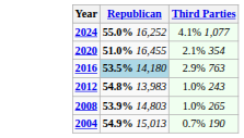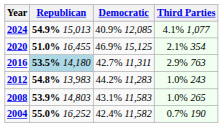 <table class="wikitable" style="float:right; font-size:95%;">
 <tr bgcolor=lightgrey>
 <th>Year</th>
 <th><a href='#'>Republican</a></th>
+<th><a href='#'>Democratic</a></th>
 <th><a href='#'>Third Parties</a></th>
 </tr>
 <tr>
 <td style="text-align:center;" ><strong><a href='#'>2024</a></strong></td>
-<td style="text-align:center;" ><strong>55.0%</strong> <em>16,252</em></td>
+<td style="text-align:center;" ><strong>54.9%</strong> <em>15,013</em></td>
+<td style="text-align:center;" >40.9% <em>12,085</em></td>
 <td style="text-align:center; background:honeyDew;">4.1% <em>1,077</em></td>
 </tr>
 <tr>
 <td style="text-align:center;" ><strong><a href='#'>2020</a></strong></td>
 <td style="text-align:center;" ><strong>51.0%</strong> <em>16,455</em></td>
+<td style="text-align:center;" >46.9% <em>15,125</em></td>
 <td style="text-align:center; background:honeyDew;">2.1% <em>354</em></td>
 </tr>
 <tr>
 <td style="text-align:center;" ><strong><a href='#'>2016</a></strong></td>
 <td style="background: lightblue; text-align:center;" ><strong>53.5%</strong> <em>14,180</em></td>
+<td style="text-align:center;" >42.7% <em>11,311</em></td>
 <td style="text-align:center; background:honeyDew;">2.9% <em>763</em></td>
 </tr>
 <tr>
 <td style="text-align:center;" ><strong><a href='#'>2012</a></strong></td>
 <td style="text-align:center;" ><strong>54.8%</strong> <em>13,983</em></td>
+<td style="text-align:center;" >44.2% <em>11,283</em></td>
 <td style="text-align:center; background:honeyDew;">1.0% <em>243</em></td>
 </tr>
 <tr>
 <td style="text-align:center;" ><strong><a href='#'>2008</a></strong></td>
 <td style="text-align:center;" ><strong>53.9%</strong> <em>14,803</em></td>
+<td style="text-align:center;" >43.1% <em>11,583</em></td>
 <td style="text-align:center; background:honeyDew;">1.0% <em>265</em></td>
 </tr>
 <tr>
 <td style="text-align:center;" ><strong><a href='#'>2004</a></strong></td>
-<td style="text-align:center;" ><strong>54.9%</strong> <em>15,013</em></td>
+<td style="text-align:center;" ><strong>55.0%</strong> <em>16,252</em></td>
+<td style="text-align:center;" >42.4% <em>11,582</em></td>
 <td style="text-align:center; background:honeyDew;">0.7% <em>190</em></td>
 </tr>
 </table>
